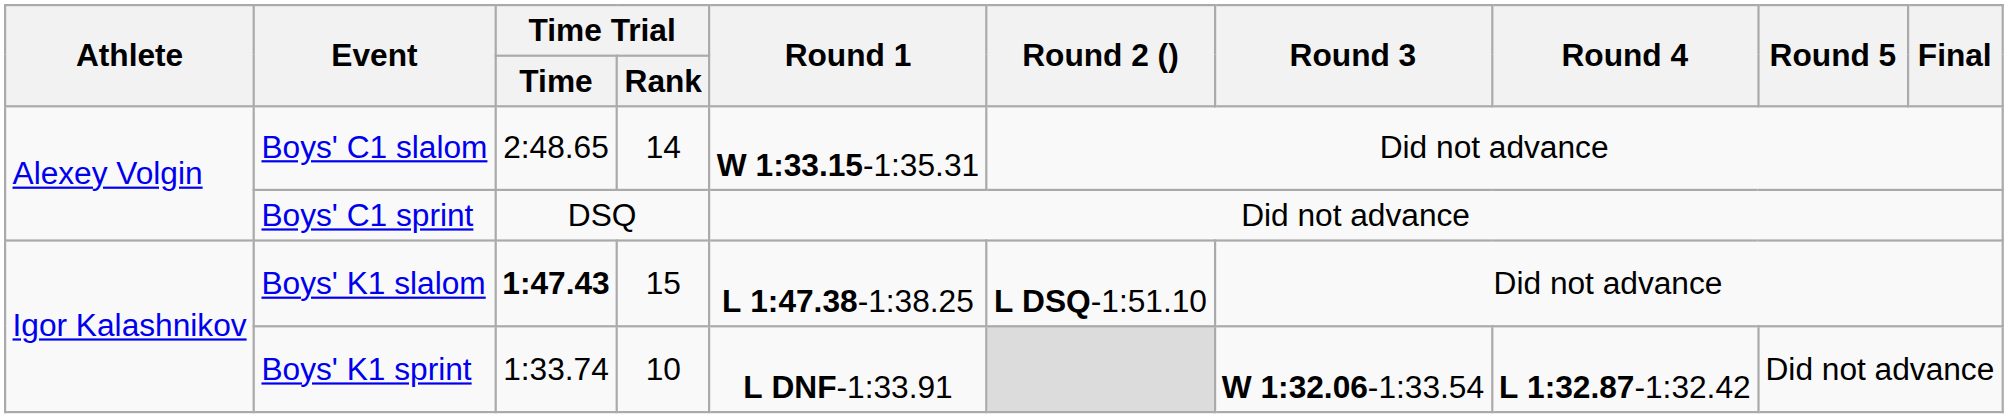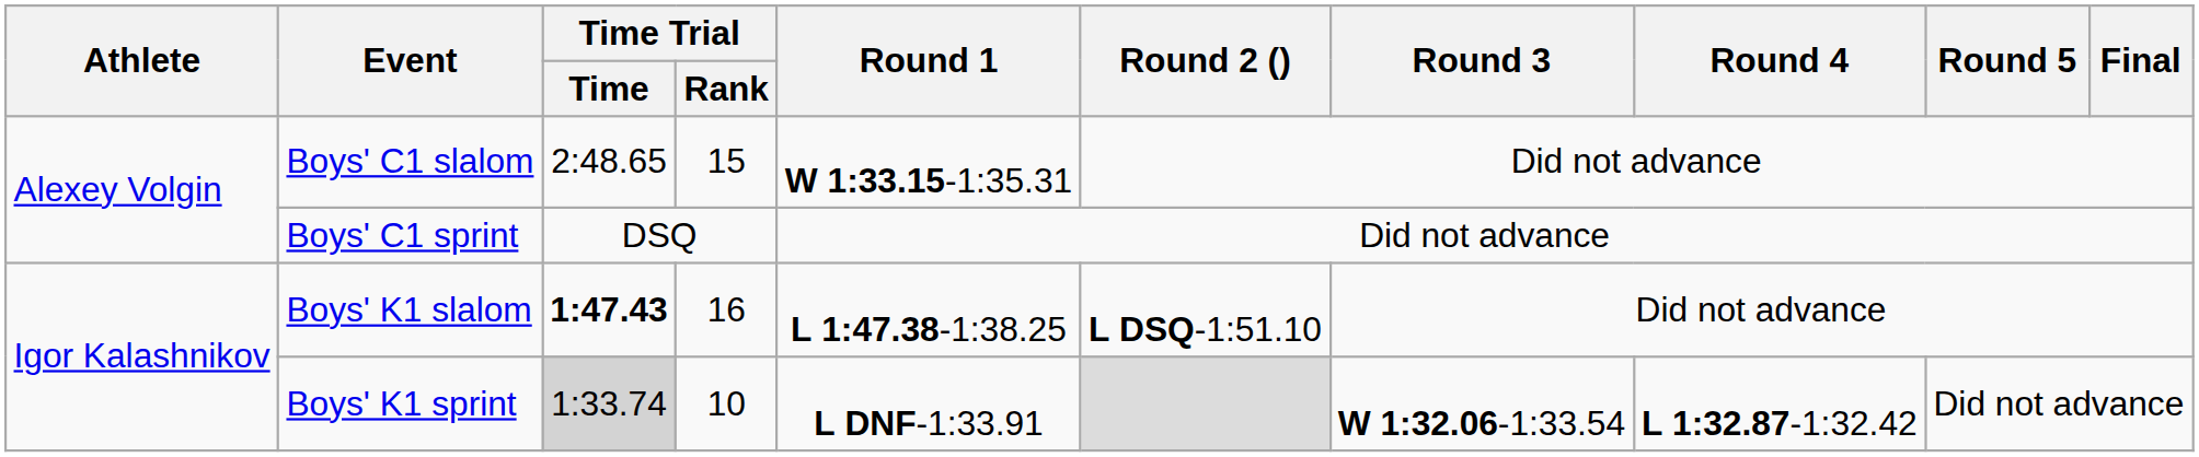 <table class="wikitable" border="1" style="font-size:90%">
 <tr>
 <th rowspan=2>Athlete</th>
 <th rowspan=2>Event</th>
 <th colspan=2>Time Trial</th>
 <th rowspan=2>Round 1</th>
 <th rowspan=2>Round 2 ()</th>
 <th rowspan=2>Round 3</th>
 <th rowspan=2>Round 4</th>
 <th rowspan=2>Round 5</th>
 <th rowspan=2>Final</th>
 </tr>
 <tr>
 <th>Time</th>
 <th>Rank</th>
 </tr>
 <tr>
 <td rowspan=2><a href='#'>Alexey Volgin</a></td>
 <td><a href='#'>Boys' C1 slalom</a></td>
 <td align=center>2:48.65</td>
-<td align=center>14</td>
+<td align=center>15</td>
 <td align=center><br><strong>W</strong> <strong>1:33.15</strong>-1:35.31</td>
 <td align=center colspan=5>Did not advance</td>
 </tr>
 <tr>
 <td><a href='#'>Boys' C1 sprint</a></td>
 <td align=center colspan=2>DSQ</td>
 <td align=center colspan=6>Did not advance</td>
 </tr>
 <tr>
 <td rowspan=2><a href='#'>Igor Kalashnikov</a></td>
 <td><a href='#'>Boys' K1 slalom</a></td>
 <td align=center><strong>1:47.43</strong></td>
-<td align=center>15</td>
+<td align=center>16</td>
 <td align=center><br><strong>L</strong> <strong>1:47.38</strong>-1:38.25</td>
 <td align=center><br><strong>L</strong> <strong>DSQ</strong>-1:51.10</td>
 <td align=center colspan=4>Did not advance</td>
 </tr>
 <tr>
 <td><a href='#'>Boys' K1 sprint</a></td>
-<td align=center>1:33.74</td>
+<td align=center style="background: lightgrey;">1:33.74</td>
 <td align=center>10</td>
 <td align=center><br><strong>L</strong> <strong>DNF</strong>-1:33.91</td>
 <td bgcolor=#DCDCDC></td>
 <td align=center><br><strong>W</strong> <strong>1:32.06</strong>-1:33.54</td>
 <td align=center><br><strong>L</strong> <strong>1:32.87</strong>-1:32.42</td>
 <td align=center colspan=2>Did not advance</td>
 </tr>
 </table>
